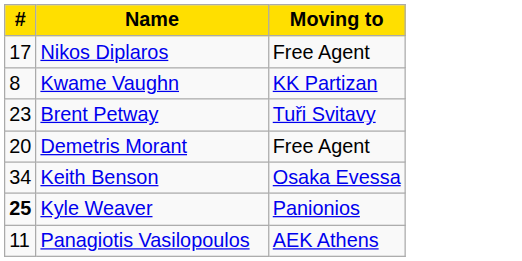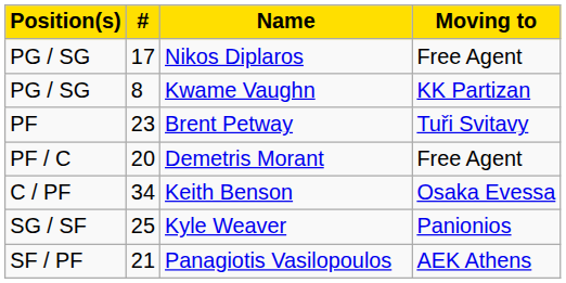 <table class="wikitable sortable" style="text-align: left;">
 <tr>
+<th style="background:#FFDF00; color:black; text-align:center;";>Position(s)</th>
 <th style="background:#FFDF00; color:black; text-align:center;";>#</th>
 <th style="background:#FFDF00; color:black; text-align:center;"; width=180>Name</th>
 <th style="background:#FFDF00; color:black; text-align:center;">Moving to</th>
 </tr>
 <tr>
+<td>PG / SG</td>
 <td>17</td>
 <td> <a href='#'>Nikos Diplaros</a></td>
 <td>Free Agent</td>
 </tr>
 <tr>
+<td Point guard>PG / SG</td>
 <td>8</td>
 <td> <a href='#'>Kwame Vaughn</a></td>
 <td> <a href='#'>KK Partizan</a></td>
 </tr>
 <tr>
+<td>PF</td>
 <td>23</td>
 <td> <a href='#'>Brent Petway</a></td>
 <td> <a href='#'>Tuři Svitavy</a></td>
 </tr>
 <tr>
+<td>PF / C</td>
 <td>20</td>
 <td> <a href='#'>Demetris Morant</a></td>
 <td>Free Agent</td>
 </tr>
 <tr>
+<td>C / PF</td>
 <td>34</td>
 <td> <a href='#'>Keith Benson</a></td>
 <td> <a href='#'>Osaka Evessa</a></td>
 </tr>
 <tr>
-<td><strong>25</strong></td>
+<td>SG / SF</td>
+<td>25</td>
 <td> <a href='#'>Kyle Weaver</a></td>
 <td> <a href='#'>Panionios</a></td>
 </tr>
 <tr>
-<td>11</td>
+<td>SF / PF</td>
+<td>21</td>
 <td> <a href='#'>Panagiotis Vasilopoulos</a></td>
 <td> <a href='#'>AEK Athens</a></td>
 </tr>
 </table>
